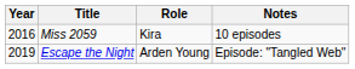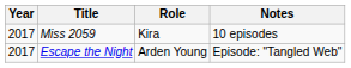 <table class="wikitable">
 <tr>
 <th>Year</th>
 <th>Title</th>
 <th>Role</th>
 <th>Notes</th>
 </tr>
 <tr>
-<td>2016</td>
+<td>2017</td>
 <td><em>Miss 2059</em></td>
 <td>Kira</td>
 <td>10 episodes</td>
 </tr>
 <tr>
-<td>2019</td>
+<td>2017</td>
 <td><em><a href='#'>Escape the Night</a></em></td>
 <td>Arden Young</td>
 <td>Episode: "Tangled Web"</td>
 </tr>
 </table>
